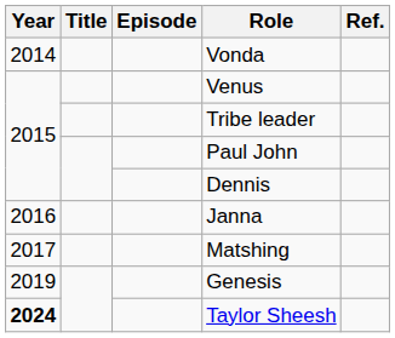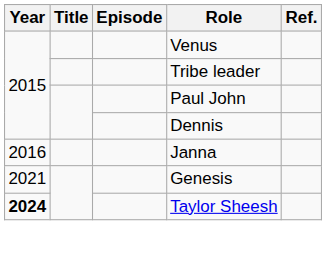 <table class="wikitable sortable">
 <tr>
 <th>Year</th>
 <th>Title</th>
 <th>Episode</th>
 <th>Role</th>
 <th>Ref.</th>
-</tr>
-<tr>
-<td>2014</td>
-<td></td>
-<td></td>
-<td>Vonda</td>
-<td></td>
 </tr>
 <tr>
 <td rowspan=4>2015</td>
 <td></td>
 <td></td>
 <td>Venus</td>
 <td></td>
 </tr>
 <tr>
 <td></td>
 <td></td>
 <td>Tribe leader</td>
 <td></td>
 </tr>
 <tr>
 <td rowspan=2></td>
 <td></td>
 <td>Paul John</td>
 <td></td>
 </tr>
 <tr>
 <td></td>
 <td>Dennis</td>
 <td></td>
 </tr>
 <tr>
 <td>2016</td>
 <td></td>
 <td></td>
 <td>Janna</td>
 <td></td>
 </tr>
 <tr>
-<td>2017</td>
-<td></td>
-<td></td>
-<td>Matshing</td>
-<td></td>
-</tr>
-<tr>
-<td>2019</td>
+<td>2021</td>
 <td rowspan="2"></td>
 <td></td>
 <td>Genesis</td>
 <td></td>
 </tr>
 <tr>
 <td><strong>2024</strong></td>
 <td></td>
 <td><a href='#'>Taylor Sheesh</a></td>
 <td></td>
 </tr>
 </table>
